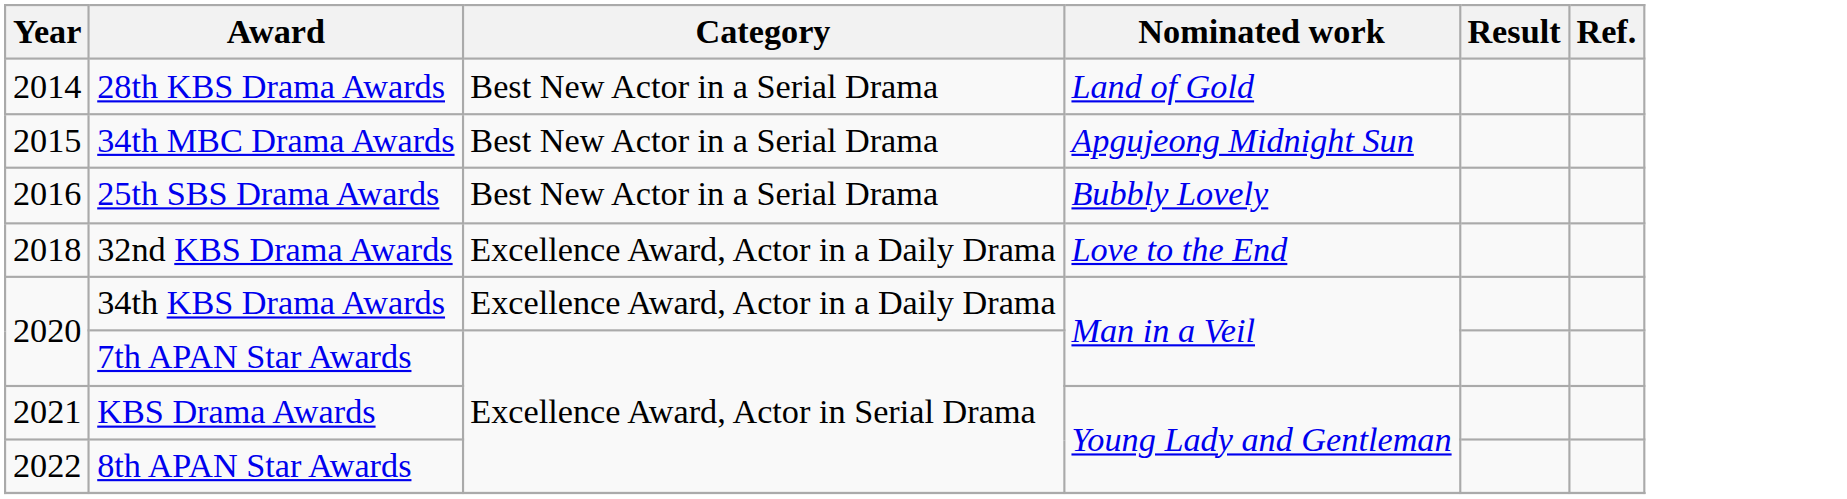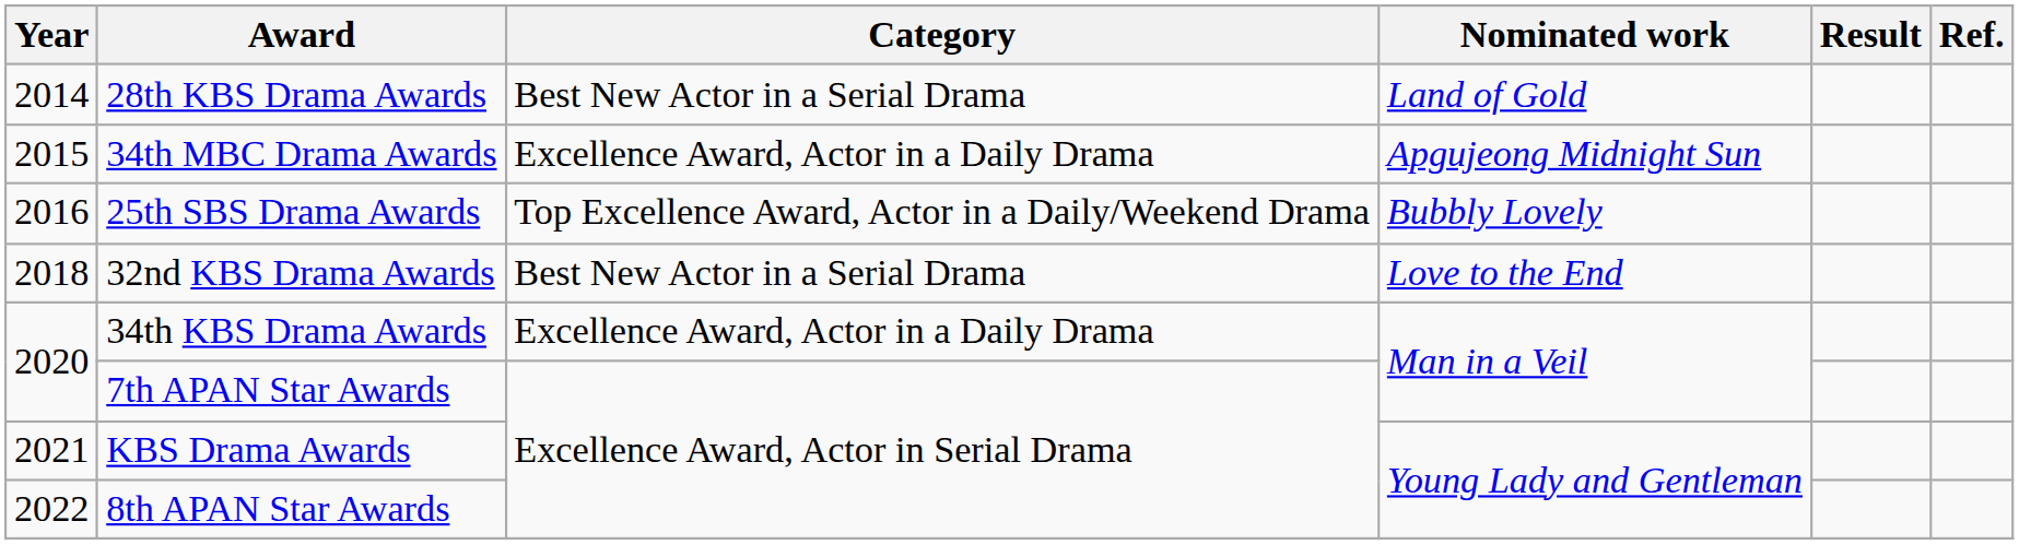 <table class="wikitable">
 <tr>
 <th>Year</th>
 <th>Award</th>
 <th>Category</th>
 <th>Nominated work</th>
 <th>Result</th>
 <th>Ref.</th>
 </tr>
 <tr>
 <td>2014</td>
 <td><a href='#'>28th KBS Drama Awards</a></td>
 <td>Best New Actor in a Serial Drama</td>
 <td><em><a href='#'>Land of Gold</a></em></td>
 <td></td>
 <td></td>
 </tr>
 <tr>
 <td>2015</td>
 <td><a href='#'>34th MBC Drama Awards</a></td>
-<td>Best New Actor in a Serial Drama</td>
+<td>Excellence Award, Actor in a Daily Drama</td>
 <td><em><a href='#'>Apgujeong Midnight Sun</a></em></td>
 <td></td>
 <td></td>
 </tr>
 <tr>
 <td>2016</td>
 <td><a href='#'>25th SBS Drama Awards</a></td>
-<td>Best New Actor in a Serial Drama</td>
+<td>Top Excellence Award, Actor in a Daily/Weekend Drama</td>
 <td><em><a href='#'>Bubbly Lovely</a></em></td>
 <td></td>
 <td></td>
 </tr>
 <tr>
 <td>2018</td>
 <td>32nd <a href='#'>KBS Drama Awards</a></td>
-<td>Excellence Award, Actor in a Daily Drama</td>
+<td>Best New Actor in a Serial Drama</td>
 <td><em><a href='#'>Love to the End</a></em></td>
 <td></td>
 <td></td>
 </tr>
 <tr>
 <td rowspan="2">2020</td>
 <td>34th <a href='#'>KBS Drama Awards</a></td>
 <td>Excellence Award, Actor in a Daily Drama</td>
 <td rowspan="2"><em><a href='#'>Man in a Veil</a></em></td>
 <td></td>
 <td></td>
 </tr>
 <tr>
 <td><a href='#'>7th APAN Star Awards</a></td>
 <td rowspan="3">Excellence Award, Actor in Serial Drama</td>
 <td></td>
 <td></td>
 </tr>
 <tr>
 <td>2021</td>
 <td><a href='#'>KBS Drama Awards</a></td>
 <td rowspan="2"><em><a href='#'>Young Lady and Gentleman</a></em></td>
 <td></td>
 <td></td>
 </tr>
 <tr>
 <td>2022</td>
 <td><a href='#'>8th APAN Star Awards</a></td>
 <td></td>
 <td></td>
 </tr>
 <tr>
 </tr>
 </table>
